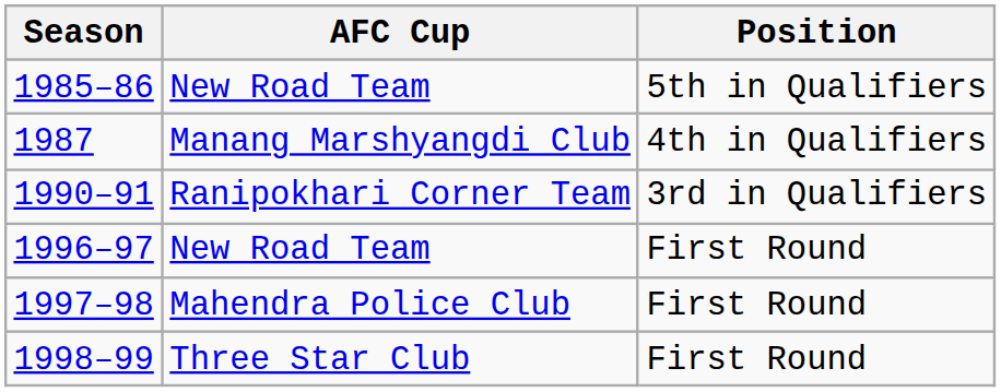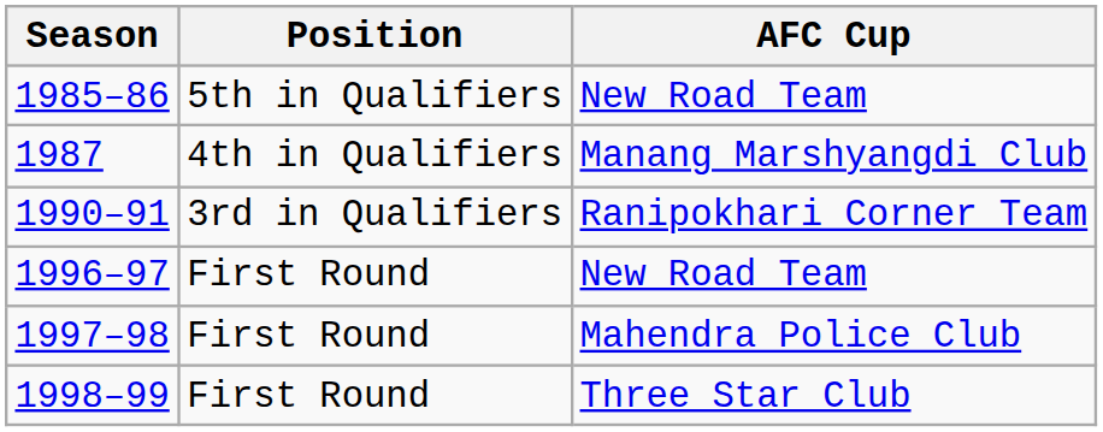 <table class="wikitable">
 <tr>
 <th>Season</th>
+<th>Position</th>
 <th>AFC Cup</th>
-<th>Position</th>
 </tr>
 <tr>
 <td><a href='#'>1985–86</a></td>
+<td>5th in Qualifiers</td>
 <td><a href='#'>New Road Team</a></td>
-<td>5th in Qualifiers</td>
 </tr>
 <tr>
 <td><a href='#'>1987</a></td>
+<td>4th in Qualifiers</td>
 <td><a href='#'>Manang Marshyangdi Club</a></td>
-<td>4th in Qualifiers</td>
 </tr>
 <tr>
 <td><a href='#'>1990–91</a></td>
+<td>3rd in Qualifiers</td>
 <td><a href='#'>Ranipokhari Corner Team</a></td>
-<td>3rd in Qualifiers</td>
 </tr>
 <tr>
 <td><a href='#'>1996–97</a></td>
+<td>First Round</td>
 <td><a href='#'>New Road Team</a></td>
-<td>First Round</td>
 </tr>
 <tr>
 <td><a href='#'>1997–98</a></td>
+<td>First Round</td>
 <td><a href='#'>Mahendra Police Club</a></td>
-<td>First Round</td>
 </tr>
 <tr>
 <td><a href='#'>1998–99</a></td>
+<td>First Round</td>
 <td><a href='#'>Three Star Club</a></td>
-<td>First Round</td>
 </tr>
 </table>
